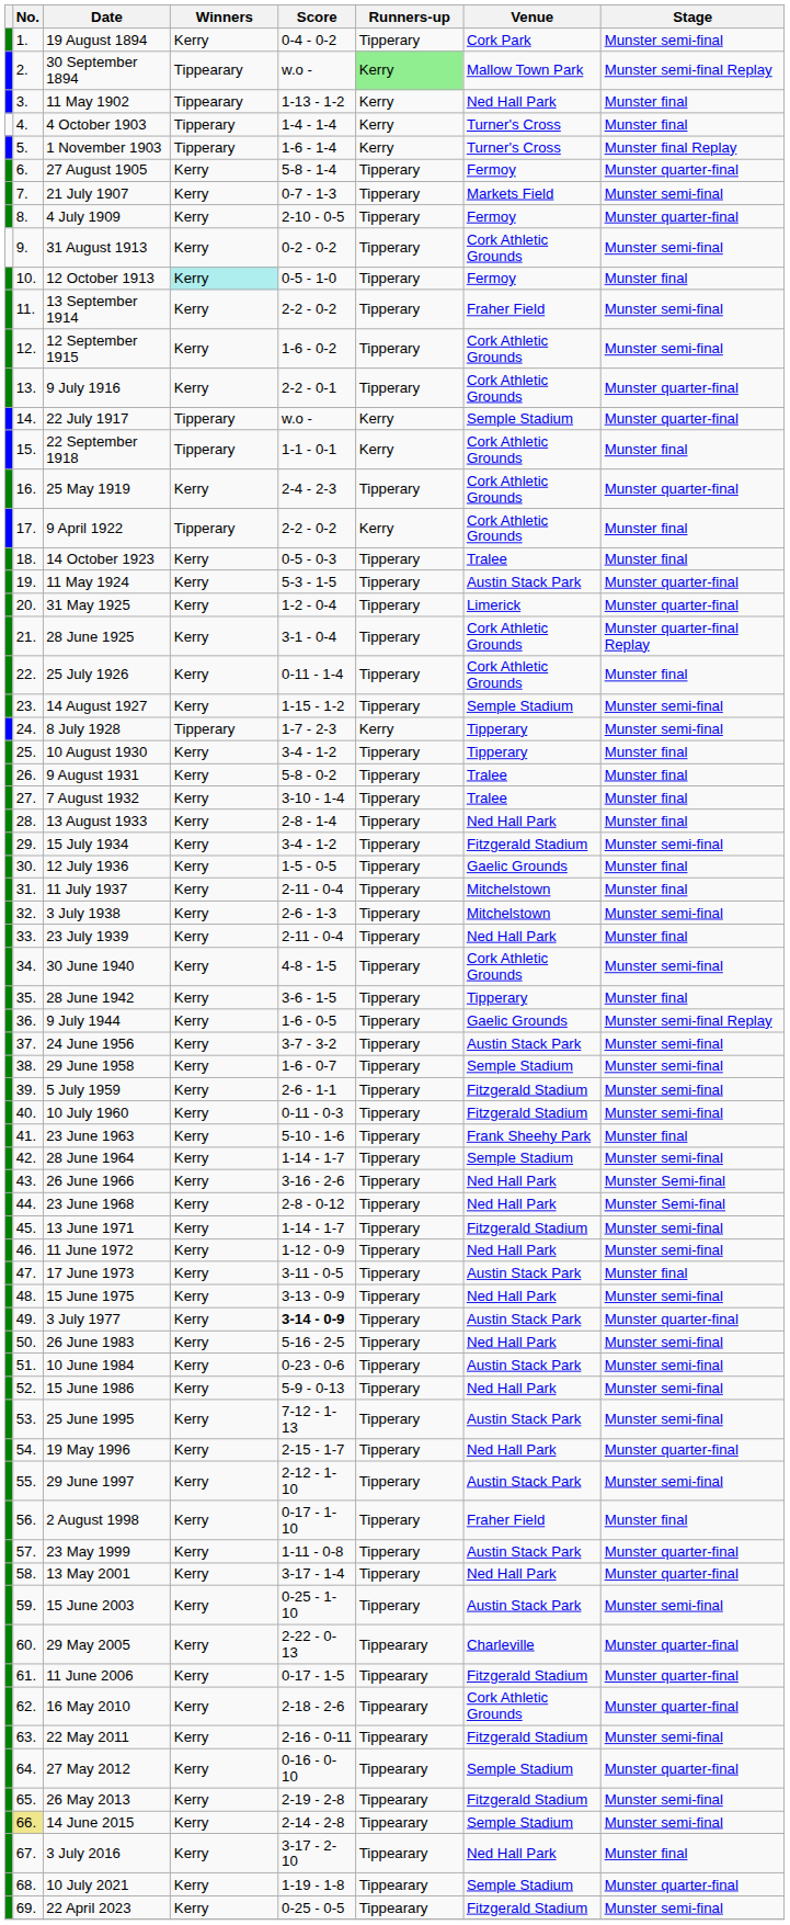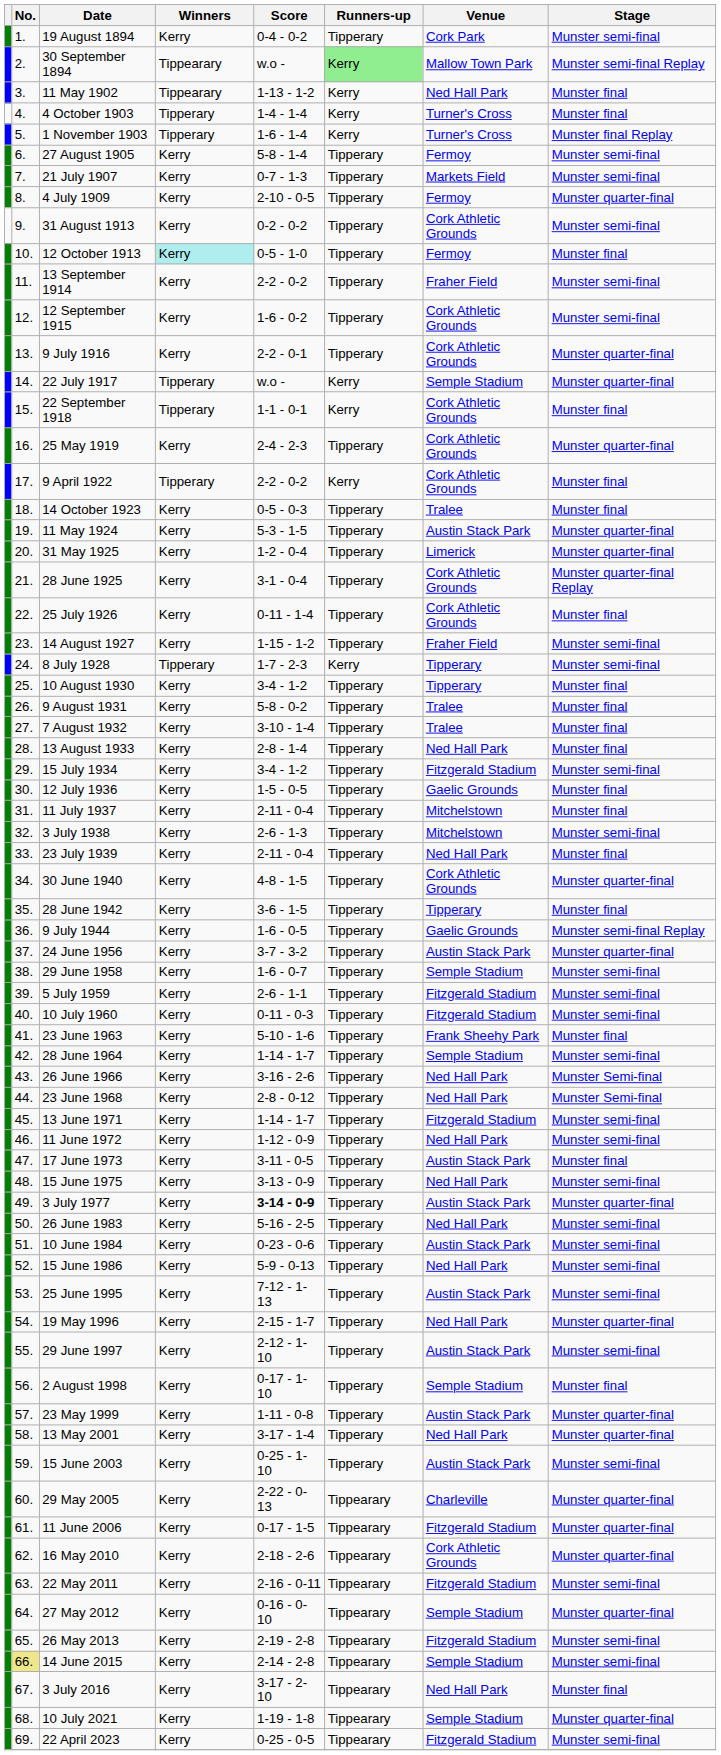 <table class="wikitable" style="font-size:90%">
 <tr>
 <th width=1></th>
 <th width=5>No.</th>
 <th width=120>Date</th>
 <th width=100>Winners</th>
 <th width=70>Score</th>
 <th width=100>Runners-up</th>
 <th width=130>Venue</th>
 <th width=175>Stage</th>
 </tr>
 <tr>
 <td style="background-color:green"></td>
 <td>1.</td>
 <td>19 August 1894</td>
 <td>Kerry</td>
 <td>0-4 - 0-2</td>
 <td>Tipperary</td>
 <td><a href='#'>Cork Park</a></td>
 <td><a href='#'>Munster semi-final</a></td>
 </tr>
 <tr>
 <td style="background-color:blue"></td>
 <td>2.</td>
 <td>30 September 1894</td>
 <td>Tippearary</td>
 <td>w.o -</td>
 <td style="background: lightgreen;">Kerry</td>
 <td><a href='#'>Mallow Town Park</a></td>
 <td><a href='#'>Munster semi-final Replay</a></td>
 </tr>
 <tr>
 <td style="background-color:blue"></td>
 <td>3.</td>
 <td>11 May 1902</td>
 <td>Tippearary</td>
 <td>1-13 - 1-2</td>
 <td>Kerry</td>
 <td><a href='#'>Ned Hall Park</a></td>
 <td><a href='#'>Munster final</a></td>
 </tr>
 <tr>
 <td style="background-color:"></td>
 <td>4.</td>
 <td>4 October 1903</td>
 <td>Tipperary</td>
 <td>1-4 - 1-4</td>
 <td>Kerry</td>
 <td><a href='#'>Turner's Cross</a></td>
 <td><a href='#'>Munster final</a></td>
 </tr>
 <tr>
 <td style="background-color:blue"></td>
 <td>5.</td>
 <td>1 November 1903</td>
 <td>Tipperary</td>
 <td>1-6 - 1-4</td>
 <td>Kerry</td>
 <td><a href='#'>Turner's Cross</a></td>
 <td><a href='#'>Munster final Replay</a></td>
 </tr>
 <tr>
 <td style="background-color:green"></td>
 <td>6.</td>
 <td>27 August 1905</td>
 <td>Kerry</td>
 <td>5-8 - 1-4</td>
 <td>Tipperary</td>
 <td><a href='#'>Fermoy</a></td>
-<td><a href='#'>Munster quarter-final</a></td>
+<td><a href='#'>Munster semi-final</a></td>
 </tr>
 <tr>
 <td style="background-color:green"></td>
 <td>7.</td>
 <td>21 July 1907</td>
 <td>Kerry</td>
 <td>0-7 - 1-3</td>
 <td>Tipperary</td>
 <td><a href='#'>Markets Field</a></td>
 <td><a href='#'>Munster semi-final</a></td>
 </tr>
 <tr>
 <td style="background-color:green"></td>
 <td>8.</td>
 <td>4 July 1909</td>
 <td>Kerry</td>
 <td>2-10 - 0-5</td>
 <td>Tipperary</td>
 <td><a href='#'>Fermoy</a></td>
 <td><a href='#'>Munster quarter-final</a></td>
 </tr>
 <tr>
 <td style="background-color:"></td>
 <td>9.</td>
 <td>31 August 1913</td>
 <td>Kerry</td>
 <td>0-2 - 0-2</td>
 <td>Tipperary</td>
 <td><a href='#'>Cork Athletic Grounds</a></td>
 <td><a href='#'>Munster semi-final</a></td>
 </tr>
 <tr>
 <td style="background-color:green"></td>
 <td>10.</td>
 <td>12 October 1913</td>
 <td style="background: paleturquoise;">Kerry</td>
 <td>0-5 - 1-0</td>
 <td>Tipperary</td>
 <td><a href='#'>Fermoy</a></td>
 <td><a href='#'>Munster final</a></td>
 </tr>
 <tr>
 <td style="background-color:green"></td>
 <td>11.</td>
 <td>13 September 1914</td>
 <td>Kerry</td>
 <td>2-2 - 0-2</td>
 <td>Tipperary</td>
 <td><a href='#'>Fraher Field</a></td>
 <td><a href='#'>Munster semi-final</a></td>
 </tr>
 <tr>
 <td style="background-color:green"></td>
 <td>12.</td>
 <td>12 September 1915</td>
 <td>Kerry</td>
 <td>1-6 - 0-2</td>
 <td>Tipperary</td>
 <td><a href='#'>Cork Athletic Grounds</a></td>
 <td><a href='#'>Munster semi-final</a></td>
 </tr>
 <tr>
 <td style="background-color:green"></td>
 <td>13.</td>
 <td>9 July 1916</td>
 <td>Kerry</td>
 <td>2-2 - 0-1</td>
 <td>Tipperary</td>
 <td><a href='#'>Cork Athletic Grounds</a></td>
 <td><a href='#'>Munster quarter-final</a></td>
 </tr>
 <tr>
 <td style="background-color:blue"></td>
 <td>14.</td>
 <td>22 July 1917</td>
 <td>Tipperary</td>
 <td>w.o -</td>
 <td>Kerry</td>
 <td><a href='#'>Semple Stadium</a></td>
 <td><a href='#'>Munster quarter-final</a></td>
 </tr>
 <tr>
 <td style="background-color:blue"></td>
 <td>15.</td>
 <td>22 September 1918</td>
 <td>Tipperary</td>
 <td>1-1 - 0-1</td>
 <td>Kerry</td>
 <td><a href='#'>Cork Athletic Grounds</a></td>
 <td><a href='#'>Munster final</a></td>
 </tr>
 <tr>
 <td style="background-color:green"></td>
 <td>16.</td>
 <td>25 May 1919</td>
 <td>Kerry</td>
 <td>2-4 - 2-3</td>
 <td>Tipperary</td>
 <td><a href='#'>Cork Athletic Grounds</a></td>
 <td><a href='#'>Munster quarter-final</a></td>
 </tr>
 <tr>
 <td style="background-color:blue"></td>
 <td>17.</td>
 <td>9 April 1922</td>
 <td>Tipperary</td>
 <td>2-2 - 0-2</td>
 <td>Kerry</td>
 <td><a href='#'>Cork Athletic Grounds</a></td>
 <td><a href='#'>Munster final</a></td>
 </tr>
 <tr>
 <td style="background-color:green"></td>
 <td>18.</td>
 <td>14 October 1923</td>
 <td>Kerry</td>
 <td>0-5 - 0-3</td>
 <td>Tipperary</td>
 <td><a href='#'>Tralee</a></td>
 <td><a href='#'>Munster final</a></td>
 </tr>
 <tr>
 <td style="background-color:green"></td>
 <td>19.</td>
 <td>11 May 1924</td>
 <td>Kerry</td>
 <td>5-3 - 1-5</td>
 <td>Tipperary</td>
 <td><a href='#'>Austin Stack Park</a></td>
 <td><a href='#'>Munster quarter-final</a></td>
 </tr>
 <tr>
 <td style="background-color:green"></td>
 <td>20.</td>
 <td>31 May 1925</td>
 <td>Kerry</td>
 <td>1-2 - 0-4</td>
 <td>Tipperary</td>
 <td><a href='#'>Limerick</a></td>
 <td><a href='#'>Munster quarter-final</a></td>
 </tr>
 <tr>
 <td style="background-color:green"></td>
 <td>21.</td>
 <td>28 June 1925</td>
 <td>Kerry</td>
 <td>3-1 - 0-4</td>
 <td>Tipperary</td>
 <td><a href='#'>Cork Athletic Grounds</a></td>
 <td><a href='#'>Munster quarter-final Replay</a></td>
 </tr>
 <tr>
 <td style="background-color:green"></td>
 <td>22.</td>
 <td>25 July 1926</td>
 <td>Kerry</td>
 <td>0-11 - 1-4</td>
 <td>Tipperary</td>
 <td><a href='#'>Cork Athletic Grounds</a></td>
 <td><a href='#'>Munster final</a></td>
 </tr>
 <tr>
 <td style="background-color:green"></td>
 <td>23.</td>
 <td>14 August 1927</td>
 <td>Kerry</td>
 <td>1-15 - 1-2</td>
 <td>Tipperary</td>
-<td><a href='#'>Semple Stadium</a></td>
+<td><a href='#'>Fraher Field</a></td>
 <td><a href='#'>Munster semi-final</a></td>
 </tr>
 <tr>
 <td style="background-color:blue"></td>
 <td>24.</td>
 <td>8 July 1928</td>
 <td>Tipperary</td>
 <td>1-7 - 2-3</td>
 <td>Kerry</td>
 <td><a href='#'>Tipperary</a></td>
 <td><a href='#'>Munster semi-final</a></td>
 </tr>
 <tr>
 <td style="background-color:green"></td>
 <td>25.</td>
 <td>10 August 1930</td>
 <td>Kerry</td>
 <td>3-4 - 1-2</td>
 <td>Tipperary</td>
 <td><a href='#'>Tipperary</a></td>
 <td><a href='#'>Munster final</a></td>
 </tr>
 <tr>
 <td style="background-color:green"></td>
 <td>26.</td>
 <td>9 August 1931</td>
 <td>Kerry</td>
 <td>5-8 - 0-2</td>
 <td>Tipperary</td>
 <td><a href='#'>Tralee</a></td>
 <td><a href='#'>Munster final</a></td>
 </tr>
 <tr>
 <td style="background-color:green"></td>
 <td>27.</td>
 <td>7 August 1932</td>
 <td>Kerry</td>
 <td>3-10 - 1-4</td>
 <td>Tipperary</td>
 <td><a href='#'>Tralee</a></td>
 <td><a href='#'>Munster final</a></td>
 </tr>
 <tr>
 <td style="background-color:green"></td>
 <td>28.</td>
 <td>13 August 1933</td>
 <td>Kerry</td>
 <td>2-8 - 1-4</td>
 <td>Tipperary</td>
 <td><a href='#'>Ned Hall Park</a></td>
 <td><a href='#'>Munster final</a></td>
 </tr>
 <tr>
 <td style="background-color:green"></td>
 <td>29.</td>
 <td>15 July 1934</td>
 <td>Kerry</td>
 <td>3-4 - 1-2</td>
 <td>Tipperary</td>
 <td><a href='#'>Fitzgerald Stadium</a></td>
 <td><a href='#'>Munster semi-final</a></td>
 </tr>
 <tr>
 <td style="background-color:green"></td>
 <td>30.</td>
 <td>12 July 1936</td>
 <td>Kerry</td>
 <td>1-5 - 0-5</td>
 <td>Tipperary</td>
 <td><a href='#'>Gaelic Grounds</a></td>
 <td><a href='#'>Munster final</a></td>
 </tr>
 <tr>
 <td style="background-color:green"></td>
 <td>31.</td>
 <td>11 July 1937</td>
 <td>Kerry</td>
 <td>2-11 - 0-4</td>
 <td>Tipperary</td>
 <td><a href='#'>Mitchelstown</a></td>
 <td><a href='#'>Munster final</a></td>
 </tr>
 <tr>
 <td style="background-color:green"></td>
 <td>32.</td>
 <td>3 July 1938</td>
 <td>Kerry</td>
 <td>2-6 - 1-3</td>
 <td>Tipperary</td>
 <td><a href='#'>Mitchelstown</a></td>
 <td><a href='#'>Munster semi-final</a></td>
 </tr>
 <tr>
 <td style="background-color:green"></td>
 <td>33.</td>
 <td>23 July 1939</td>
 <td>Kerry</td>
 <td>2-11 - 0-4</td>
 <td>Tipperary</td>
 <td><a href='#'>Ned Hall Park</a></td>
 <td><a href='#'>Munster final</a></td>
 </tr>
 <tr>
 <td style="background-color:green"></td>
 <td>34.</td>
 <td>30 June 1940</td>
 <td>Kerry</td>
 <td>4-8 - 1-5</td>
 <td>Tipperary</td>
 <td><a href='#'>Cork Athletic Grounds</a></td>
-<td><a href='#'>Munster semi-final</a></td>
+<td><a href='#'>Munster quarter-final</a></td>
 </tr>
 <tr>
 <td style="background-color:green"></td>
 <td>35.</td>
 <td>28 June 1942</td>
 <td>Kerry</td>
 <td>3-6 - 1-5</td>
 <td>Tipperary</td>
 <td><a href='#'>Tipperary</a></td>
 <td><a href='#'>Munster final</a></td>
 </tr>
 <tr>
 <td style="background-color:green"></td>
 <td>36.</td>
 <td>9 July 1944</td>
 <td>Kerry</td>
 <td>1-6 - 0-5</td>
 <td>Tipperary</td>
 <td><a href='#'>Gaelic Grounds</a></td>
 <td><a href='#'>Munster semi-final Replay</a></td>
 </tr>
 <tr>
 <td style="background-color:green"></td>
 <td>37.</td>
 <td>24 June 1956</td>
 <td>Kerry</td>
 <td>3-7 - 3-2</td>
 <td>Tipperary</td>
 <td><a href='#'>Austin Stack Park</a></td>
-<td><a href='#'>Munster semi-final</a></td>
+<td><a href='#'>Munster quarter-final</a></td>
 </tr>
 <tr>
 <td style="background-color:green"></td>
 <td>38.</td>
 <td>29 June 1958</td>
 <td>Kerry</td>
 <td>1-6 - 0-7</td>
 <td>Tipperary</td>
 <td><a href='#'>Semple Stadium</a></td>
 <td><a href='#'>Munster semi-final</a></td>
 </tr>
 <tr>
 <td style="background-color:green"></td>
 <td>39.</td>
 <td>5 July 1959</td>
 <td>Kerry</td>
 <td>2-6 - 1-1</td>
 <td>Tipperary</td>
 <td><a href='#'>Fitzgerald Stadium</a></td>
 <td><a href='#'>Munster semi-final</a></td>
 </tr>
 <tr>
 <td style="background-color:green"></td>
 <td>40.</td>
 <td>10 July 1960</td>
 <td>Kerry</td>
 <td>0-11 - 0-3</td>
 <td>Tipperary</td>
 <td><a href='#'>Fitzgerald Stadium</a></td>
 <td><a href='#'>Munster semi-final</a></td>
 </tr>
 <tr>
 <td style="background-color:green"></td>
 <td>41.</td>
 <td>23 June 1963</td>
 <td>Kerry</td>
 <td>5-10 - 1-6</td>
 <td>Tipperary</td>
 <td><a href='#'>Frank Sheehy Park</a></td>
 <td><a href='#'>Munster final</a></td>
 </tr>
 <tr>
 <td style="background-color:green"></td>
 <td>42.</td>
 <td>28 June 1964</td>
 <td>Kerry</td>
 <td>1-14 - 1-7</td>
 <td>Tipperary</td>
 <td><a href='#'>Semple Stadium</a></td>
 <td><a href='#'>Munster semi-final</a></td>
 </tr>
 <tr>
 <td style="background-color:green"></td>
 <td>43.</td>
 <td>26 June 1966</td>
 <td>Kerry</td>
 <td>3-16 - 2-6</td>
 <td>Tipperary</td>
 <td><a href='#'>Ned Hall Park</a></td>
 <td><a href='#'>Munster Semi-final</a></td>
 </tr>
 <tr>
 <td style="background-color:green"></td>
 <td>44.</td>
 <td>23 June 1968</td>
 <td>Kerry</td>
 <td>2-8 - 0-12</td>
 <td>Tipperary</td>
 <td><a href='#'>Ned Hall Park</a></td>
 <td><a href='#'>Munster Semi-final</a></td>
 </tr>
 <tr>
 <td style="background-color:green"></td>
 <td>45.</td>
 <td>13 June 1971</td>
 <td>Kerry</td>
 <td>1-14 - 1-7</td>
 <td>Tipperary</td>
 <td><a href='#'>Fitzgerald Stadium</a></td>
 <td><a href='#'>Munster semi-final</a></td>
 </tr>
 <tr>
 <td style="background-color:green"></td>
 <td>46.</td>
 <td>11 June 1972</td>
 <td>Kerry</td>
 <td>1-12 - 0-9</td>
 <td>Tipperary</td>
 <td><a href='#'>Ned Hall Park</a></td>
 <td><a href='#'>Munster semi-final</a></td>
 </tr>
 <tr>
 <td style="background-color:green"></td>
 <td>47.</td>
 <td>17 June 1973</td>
 <td>Kerry</td>
 <td>3-11 - 0-5</td>
 <td>Tipperary</td>
 <td><a href='#'>Austin Stack Park</a></td>
 <td><a href='#'>Munster final</a></td>
 </tr>
 <tr>
 <td style="background-color:green"></td>
 <td>48.</td>
 <td>15 June 1975</td>
 <td>Kerry</td>
 <td>3-13 - 0-9</td>
 <td>Tipperary</td>
 <td><a href='#'>Ned Hall Park</a></td>
 <td><a href='#'>Munster semi-final</a></td>
 </tr>
 <tr>
 <td style="background-color:green"></td>
 <td>49.</td>
 <td>3 July 1977</td>
 <td>Kerry</td>
 <td><strong>3-14 - 0-9</strong></td>
 <td>Tipperary</td>
 <td><a href='#'>Austin Stack Park</a></td>
 <td><a href='#'>Munster quarter-final</a></td>
 </tr>
 <tr>
 <td style="background-color:green"></td>
 <td>50.</td>
 <td>26 June 1983</td>
 <td>Kerry</td>
 <td>5-16 - 2-5</td>
 <td>Tipperary</td>
 <td><a href='#'>Ned Hall Park</a></td>
 <td><a href='#'>Munster semi-final</a></td>
 </tr>
 <tr>
 <td style="background-color:green"></td>
 <td>51.</td>
 <td>10 June 1984</td>
 <td>Kerry</td>
 <td>0-23 - 0-6</td>
 <td>Tipperary</td>
 <td><a href='#'>Austin Stack Park</a></td>
 <td><a href='#'>Munster semi-final</a></td>
 </tr>
 <tr>
 <td style="background-color:green"></td>
 <td>52.</td>
 <td>15 June 1986</td>
 <td>Kerry</td>
 <td>5-9 - 0-13</td>
 <td>Tipperary</td>
 <td><a href='#'>Ned Hall Park</a></td>
 <td><a href='#'>Munster semi-final</a></td>
 </tr>
 <tr>
 <td style="background-color:green"></td>
 <td>53.</td>
 <td>25 June 1995</td>
 <td>Kerry</td>
 <td>7-12 - 1-13</td>
 <td>Tipperary</td>
 <td><a href='#'>Austin Stack Park</a></td>
 <td><a href='#'>Munster semi-final</a></td>
 </tr>
 <tr>
 <td style="background-color:green"></td>
 <td>54.</td>
 <td>19 May 1996</td>
 <td>Kerry</td>
 <td>2-15 - 1-7</td>
 <td>Tipperary</td>
 <td><a href='#'>Ned Hall Park</a></td>
 <td><a href='#'>Munster quarter-final</a></td>
 </tr>
 <tr>
 <td style="background-color:green"></td>
 <td>55.</td>
 <td>29 June 1997</td>
 <td>Kerry</td>
 <td>2-12 - 1-10</td>
 <td>Tipperary</td>
 <td><a href='#'>Austin Stack Park</a></td>
 <td><a href='#'>Munster semi-final</a></td>
 </tr>
 <tr>
 <td style="background-color:green"></td>
 <td>56.</td>
 <td>2 August 1998</td>
 <td>Kerry</td>
 <td>0-17 - 1-10</td>
 <td>Tipperary</td>
-<td><a href='#'>Fraher Field</a></td>
+<td><a href='#'>Semple Stadium</a></td>
 <td><a href='#'>Munster final</a></td>
 </tr>
 <tr>
 <td style="background-color:green"></td>
 <td>57.</td>
 <td>23 May 1999</td>
 <td>Kerry</td>
 <td>1-11 - 0-8</td>
 <td>Tipperary</td>
 <td><a href='#'>Austin Stack Park</a></td>
 <td><a href='#'>Munster quarter-final</a></td>
 </tr>
 <tr>
 <td style="background-color:green"></td>
 <td>58.</td>
 <td>13 May 2001</td>
 <td>Kerry</td>
 <td>3-17 - 1-4</td>
 <td>Tipperary</td>
 <td><a href='#'>Ned Hall Park</a></td>
 <td><a href='#'>Munster quarter-final</a></td>
 </tr>
 <tr>
 <td style="background-color:green"></td>
 <td>59.</td>
 <td>15 June 2003</td>
 <td>Kerry</td>
 <td>0-25 - 1-10</td>
 <td>Tipperary</td>
 <td><a href='#'>Austin Stack Park</a></td>
 <td><a href='#'>Munster semi-final</a></td>
 </tr>
 <tr>
 <td style="background-color:green"></td>
 <td>60.</td>
 <td>29 May 2005</td>
 <td>Kerry</td>
 <td>2-22 - 0-13</td>
 <td>Tippearary</td>
 <td><a href='#'>Charleville</a></td>
 <td><a href='#'>Munster quarter-final</a></td>
 </tr>
 <tr>
 <td style="background-color:green"></td>
 <td>61.</td>
 <td>11 June 2006</td>
 <td>Kerry</td>
 <td>0-17 - 1-5</td>
 <td>Tippearary</td>
 <td><a href='#'>Fitzgerald Stadium</a></td>
 <td><a href='#'>Munster quarter-final</a></td>
 </tr>
 <tr>
 <td style="background-color:green"></td>
 <td>62.</td>
 <td>16 May 2010</td>
 <td>Kerry</td>
 <td>2-18 - 2-6</td>
 <td>Tippearary</td>
 <td><a href='#'>Cork Athletic Grounds</a></td>
 <td><a href='#'>Munster quarter-final</a></td>
 </tr>
 <tr>
 <td style="background-color:green"></td>
 <td>63.</td>
 <td>22 May 2011</td>
 <td>Kerry</td>
 <td>2-16 - 0-11</td>
 <td>Tippearary</td>
 <td><a href='#'>Fitzgerald Stadium</a></td>
 <td><a href='#'>Munster semi-final</a></td>
 </tr>
 <tr>
 <td style="background-color:green"></td>
 <td>64.</td>
 <td>27 May 2012</td>
 <td>Kerry</td>
 <td>0-16 - 0-10</td>
 <td>Tippearary</td>
 <td><a href='#'>Semple Stadium</a></td>
 <td><a href='#'>Munster quarter-final</a></td>
 </tr>
 <tr>
 <td style="background-color:green"></td>
 <td>65.</td>
 <td>26 May 2013</td>
 <td>Kerry</td>
 <td>2-19 - 2-8</td>
 <td>Tippearary</td>
 <td><a href='#'>Fitzgerald Stadium</a></td>
 <td><a href='#'>Munster semi-final</a></td>
 </tr>
 <tr>
 <td style="background-color:green"></td>
 <td style="background: khaki;">66.</td>
 <td>14 June 2015</td>
 <td>Kerry</td>
 <td>2-14 - 2-8</td>
 <td>Tippearary</td>
 <td><a href='#'>Semple Stadium</a></td>
 <td><a href='#'>Munster semi-final</a></td>
 </tr>
 <tr>
 <td style="background-color:green"></td>
 <td>67.</td>
 <td>3 July 2016</td>
 <td>Kerry</td>
 <td>3-17 - 2-10</td>
 <td>Tippearary</td>
 <td><a href='#'>Ned Hall Park</a></td>
 <td><a href='#'>Munster final</a></td>
 </tr>
 <tr>
 <td style="background-color:green"></td>
 <td>68.</td>
 <td>10 July 2021</td>
 <td>Kerry</td>
 <td>1-19 - 1-8</td>
 <td>Tippearary</td>
 <td><a href='#'>Semple Stadium</a></td>
 <td><a href='#'>Munster quarter-final</a></td>
 </tr>
 <tr>
 <td style="background-color:green"></td>
 <td>69.</td>
 <td>22 April 2023</td>
 <td>Kerry</td>
 <td>0-25 - 0-5</td>
 <td>Tippearary</td>
 <td><a href='#'>Fitzgerald Stadium</a></td>
 <td><a href='#'>Munster semi-final</a></td>
 </tr>
 <tr>
 </tr>
 </table>
